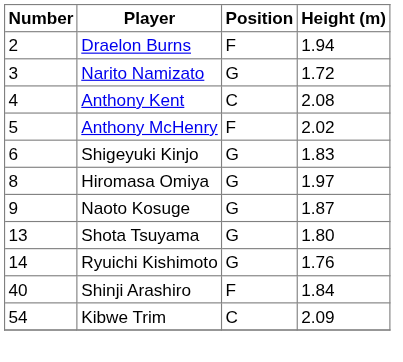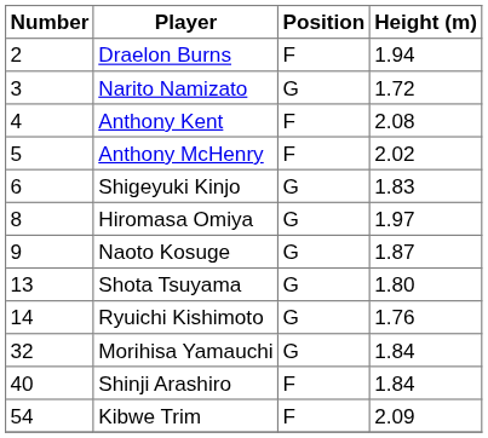 <table cellpadding="3" cellspacing="0" border="1" style="font-size: 95%; border: gray solid 1px; border-collapse: collapse;">
 <tr>
 <td align=center><strong>Number</strong></td>
 <td align=center><strong>Player</strong></td>
 <td align=center><strong>Position</strong></td>
 <td align=center><strong>Height (m)</strong></td>
 </tr>
 <tr>
 <td>2</td>
 <td> <a href='#'>Draelon Burns</a></td>
 <td>F</td>
 <td>1.94</td>
 </tr>
 <tr>
 <td>3</td>
 <td> <a href='#'>Narito Namizato</a></td>
 <td>G</td>
 <td>1.72</td>
 </tr>
 <tr>
 <td>4</td>
 <td> <a href='#'>Anthony Kent</a></td>
-<td>C</td>
+<td>F</td>
 <td>2.08</td>
 </tr>
 <tr>
 <td>5</td>
 <td> <a href='#'>Anthony McHenry</a></td>
 <td>F</td>
 <td>2.02</td>
 </tr>
 <tr>
 <td>6</td>
 <td> Shigeyuki Kinjo</td>
 <td>G</td>
 <td>1.83</td>
 </tr>
 <tr>
 <td>8</td>
 <td> Hiromasa Omiya</td>
 <td>G</td>
 <td>1.97</td>
 </tr>
 <tr>
 <td>9</td>
 <td> Naoto Kosuge</td>
 <td>G</td>
 <td>1.87</td>
 </tr>
 <tr>
 <td>13</td>
 <td> Shota Tsuyama</td>
 <td>G</td>
 <td>1.80</td>
 </tr>
 <tr>
 <td>14</td>
 <td> Ryuichi Kishimoto</td>
 <td>G</td>
 <td>1.76</td>
 </tr>
 <tr>
+<td>32</td>
+<td> Morihisa Yamauchi</td>
+<td>G</td>
+<td>1.84</td>
+</tr>
+<tr>
 <td>40</td>
 <td> Shinji Arashiro</td>
 <td>F</td>
 <td>1.84</td>
 </tr>
 <tr>
 <td>54</td>
 <td> Kibwe Trim</td>
-<td>C</td>
+<td>F</td>
 <td>2.09</td>
 </tr>
 <tr>
 </tr>
 </table>
